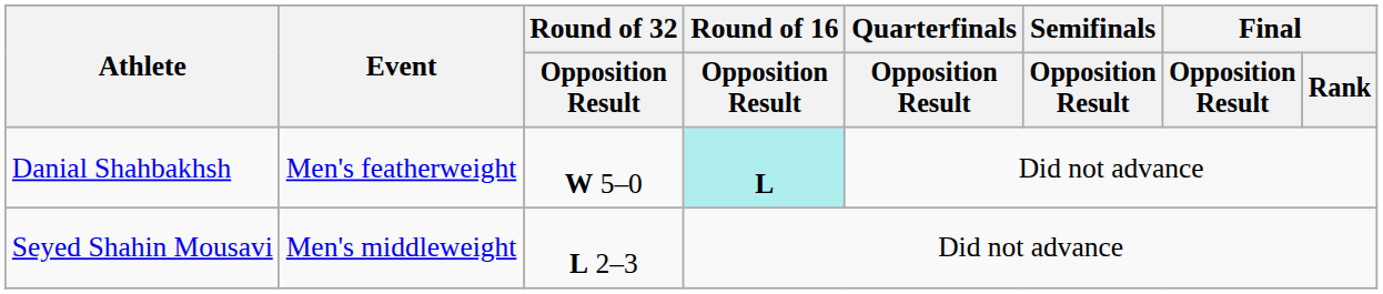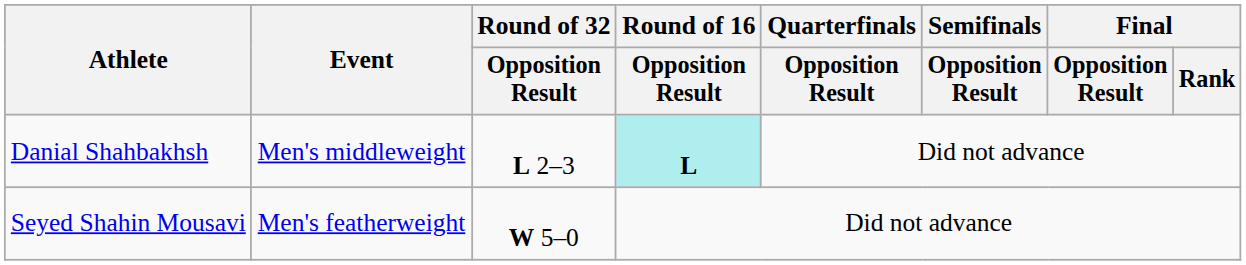 <table class="wikitable" style="font-size:90%">
 <tr>
 <th rowspan="2">Athlete</th>
 <th rowspan="2">Event</th>
 <th>Round of 32</th>
 <th>Round of 16</th>
 <th>Quarterfinals</th>
 <th>Semifinals</th>
 <th colspan=2>Final</th>
 </tr>
 <tr style="font-size:95%">
 <th>Opposition<br>Result</th>
 <th>Opposition<br>Result</th>
 <th>Opposition<br>Result</th>
 <th>Opposition<br>Result</th>
 <th>Opposition<br>Result</th>
 <th>Rank</th>
 </tr>
 <tr align=center>
 <td align=left><a href='#'>Danial Shahbakhsh</a></td>
-<td align=left><a href='#'>Men's featherweight</a></td>
-<td><br><strong>W</strong> 5–0</td>
+<td align=left><a href='#'>Men's middleweight</a></td>
+<td><br><strong>L</strong> 2–3</td>
 <td style="background: paleturquoise;"><br><strong>L</strong> </td>
 <td colspan="4">Did not advance</td>
 </tr>
 <tr align=center>
 <td align=left><a href='#'>Seyed Shahin Mousavi</a></td>
-<td align=left><a href='#'>Men's middleweight</a></td>
-<td><br><strong>L</strong> 2–3</td>
+<td align=left><a href='#'>Men's featherweight</a></td>
+<td><br><strong>W</strong> 5–0</td>
 <td colspan="5">Did not advance</td>
 </tr>
 </table>
